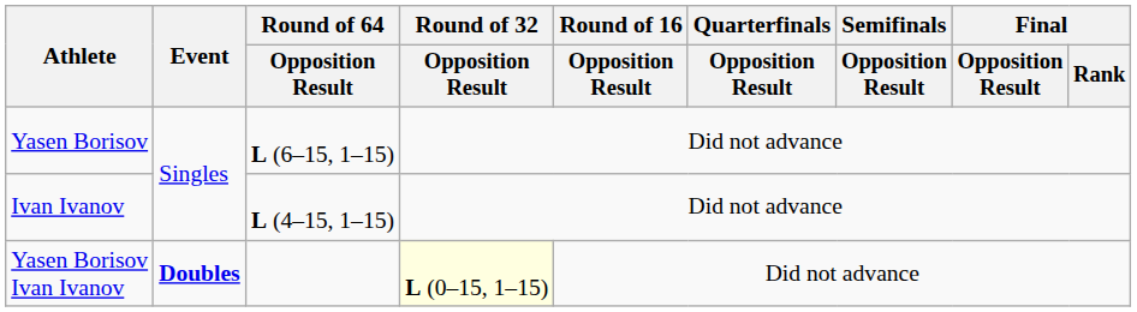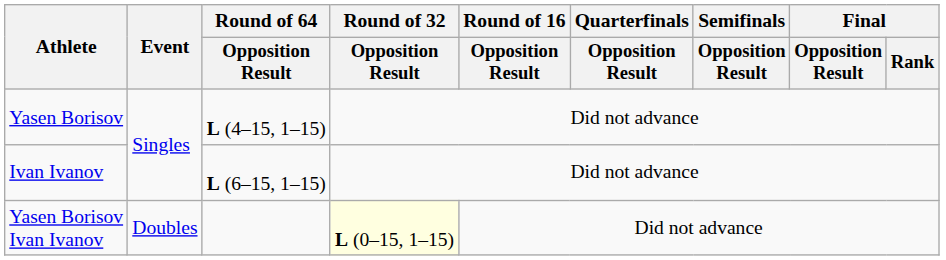 <table class="wikitable" style="font-size:90%">
 <tr>
 <th rowspan="2">Athlete</th>
 <th rowspan="2">Event</th>
 <th>Round of 64</th>
 <th>Round of 32</th>
 <th>Round of 16</th>
 <th>Quarterfinals</th>
 <th>Semifinals</th>
 <th colspan=2>Final</th>
 </tr>
 <tr style="font-size:95%">
 <th>Opposition<br>Result</th>
 <th>Opposition<br>Result</th>
 <th>Opposition<br>Result</th>
 <th>Opposition<br>Result</th>
 <th>Opposition<br>Result</th>
 <th>Opposition<br>Result</th>
 <th>Rank</th>
 </tr>
 <tr align=center>
 <td align=left><a href='#'>Yasen Borisov</a></td>
 <td align=left rowspan=2><a href='#'>Singles</a></td>
+<td><br><strong>L</strong> (4–15, 1–15)</td>
+<td colspan=6>Did not advance</td>
+</tr>
+<tr align=center>
+<td align=left><a href='#'>Ivan Ivanov</a></td>
 <td><br><strong>L</strong> (6–15, 1–15)</td>
 <td colspan=6>Did not advance</td>
 </tr>
 <tr align=center>
-<td align=left><a href='#'>Ivan Ivanov</a></td>
-<td><br><strong>L</strong> (4–15, 1–15)</td>
-<td colspan=6>Did not advance</td>
-</tr>
-<tr align=center>
 <td align=left><a href='#'>Yasen Borisov</a><br><a href='#'>Ivan Ivanov</a></td>
-<td align=left><strong><a href='#'>Doubles</a></strong></td>
+<td align=left><a href='#'>Doubles</a></td>
 <td></td>
 <td style="background: lightyellow;"><br><strong>L</strong> (0–15, 1–15)</td>
 <td colspan=5>Did not advance</td>
 </tr>
 </table>
